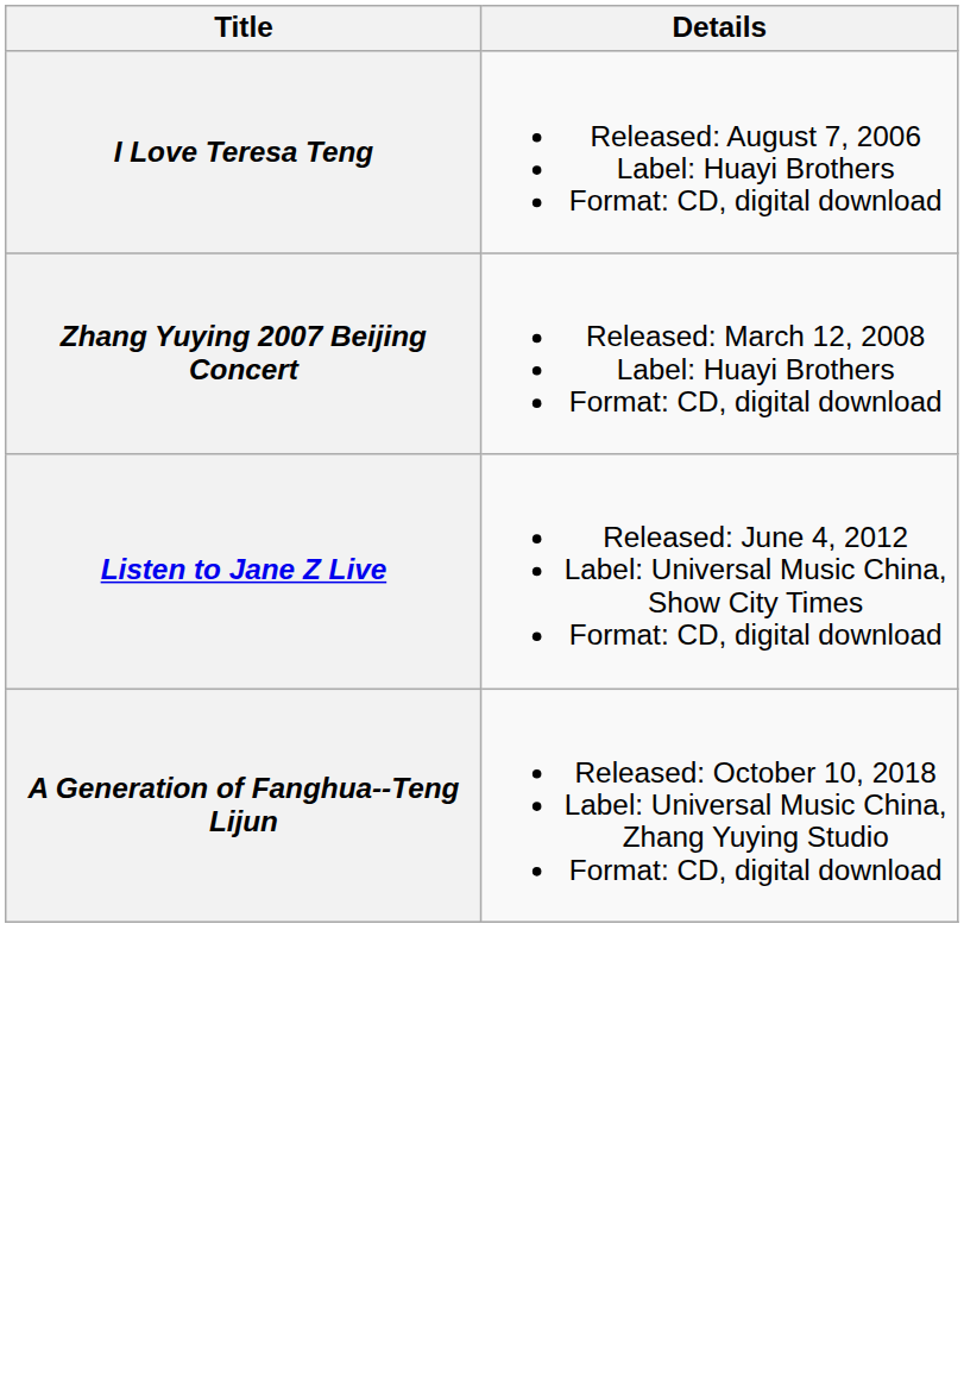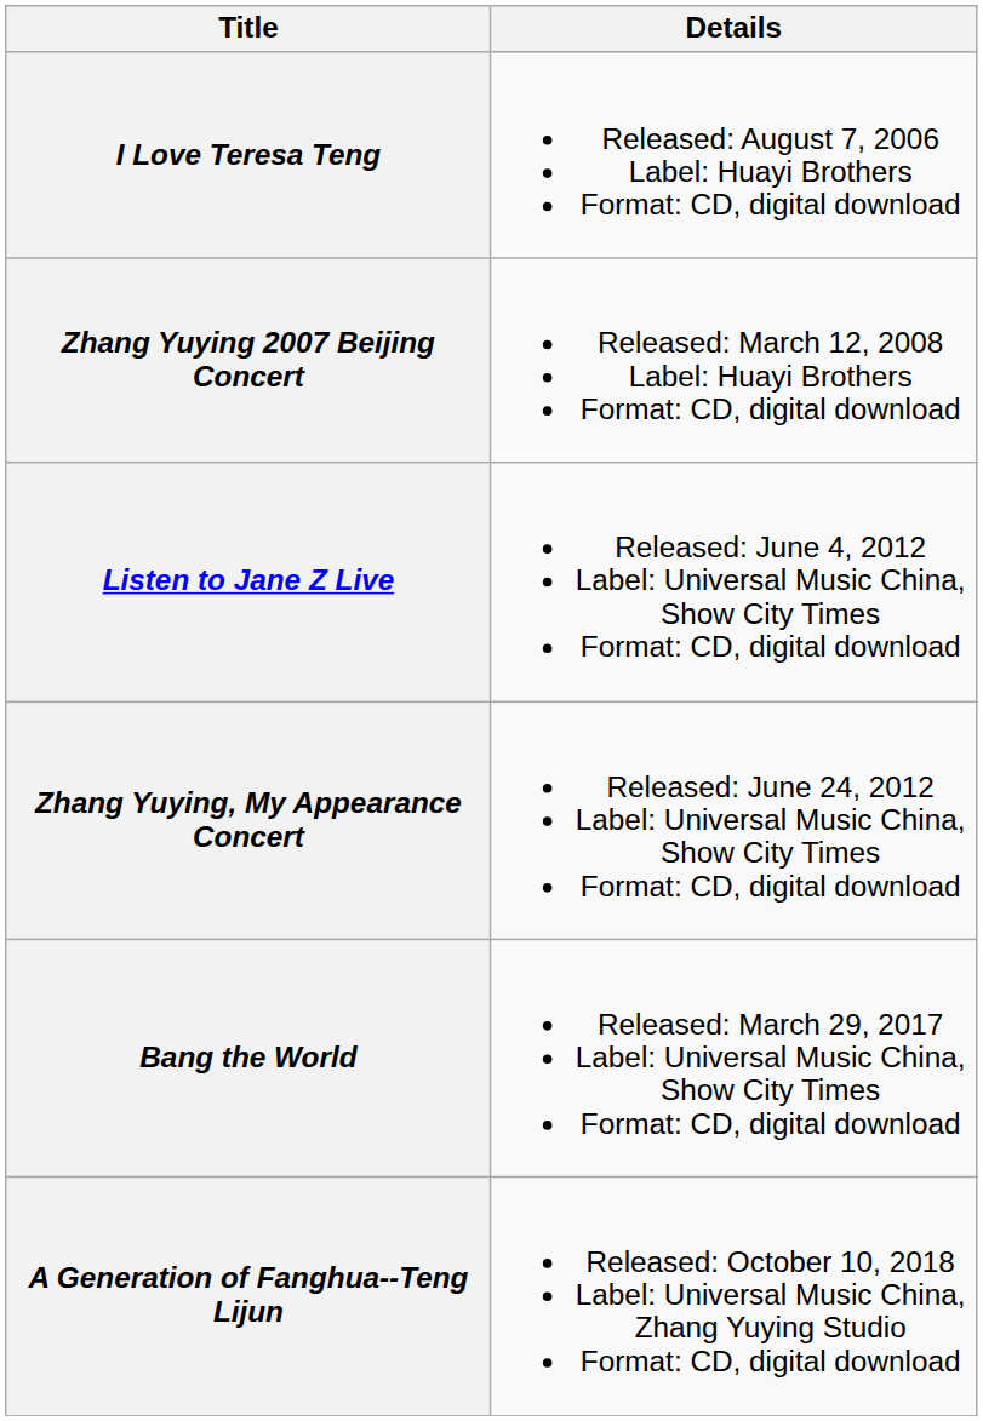 <table class="wikitable plainrowheaders" style="text-align:center;">
 <tr>
 <th scope="col" style="width:16em;">Title</th>
 <th scope="col" style="width:16em;">Details</th>
 </tr>
 <tr>
 <th scope="row"><em>I Love Teresa Teng</em></th>
 <td><br><ul><li>Released: August 7, 2006</li><li>Label: Huayi Brothers</li><li>Format: CD, digital download</li></ul></td>
 </tr>
 <tr>
 <th scope="row"><em>Zhang Yuying 2007 Beijing Concert</em></th>
 <td><br><ul><li>Released: March 12, 2008</li><li>Label: Huayi Brothers</li><li>Format: CD, digital download</li></ul></td>
 </tr>
 <tr>
 <th scope="row"><em><a href='#'>Listen to Jane Z Live</a></em></th>
 <td><br><ul><li>Released: June 4, 2012</li><li>Label: Universal Music China, Show City Times</li><li>Format: CD, digital download</li></ul></td>
 </tr>
 <tr>
+<th scope="row"><em>Zhang Yuying, My Appearance Concert</em></th>
+<td><br><ul><li>Released: June 24, 2012</li><li>Label: Universal Music China, Show City Times</li><li>Format: CD, digital download</li></ul></td>
+</tr>
+<tr>
+<th scope="row"><em>Bang the World</em></th>
+<td><br><ul><li>Released: March 29, 2017</li><li>Label: Universal Music China, Show City Times</li><li>Format: CD, digital download</li></ul></td>
+</tr>
+<tr>
 <th scope="row"><em>A Generation of Fanghua--Teng Lijun</em></th>
 <td><br><ul><li>Released: October 10, 2018</li><li>Label: Universal Music China, Zhang Yuying Studio</li><li>Format: CD, digital download</li></ul></td>
 </tr>
 <tr>
 </tr>
 </table>
